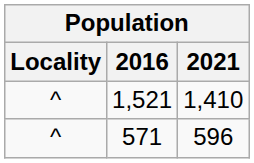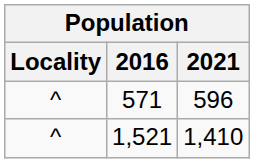 <table class="wikitable" style="text-align:center;">
 <tr>
 <th colspan="3" style="text-align:center; font-weight:bold">Population</th>
 </tr>
 <tr>
 <th style="text-align:center; background:  font-weight:bold">Locality</th>
 <th style="text-align:center; background:  font-weight:bold"><strong>2016</strong></th>
 <th style="text-align:center; background:  font-weight:bold"><strong>2021</strong></th>
 </tr>
 <tr>
 <td>^</td>
+<td>571</td>
+<td>596</td>
+</tr>
+<tr>
+<td>^</td>
 <td>1,521</td>
 <td>1,410</td>
 </tr>
-<tr>
-<td>^</td>
-<td>571</td>
-<td>596</td>
-</tr>
 </table>
